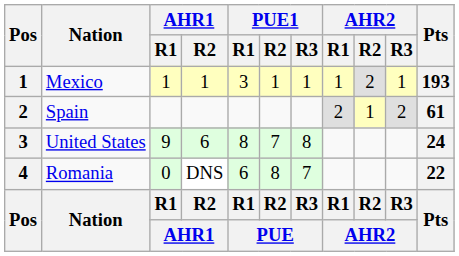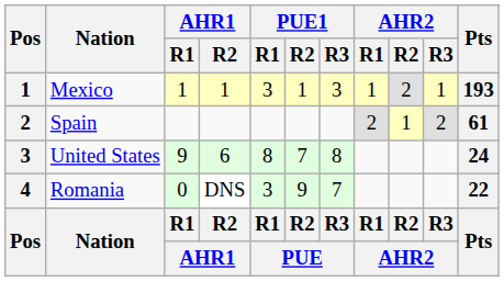 <table class="wikitable" style="font-size: 85%; text-align:center">
 <tr>
 <th rowspan=2>Pos</th>
 <th rowspan=2>Nation</th>
 <th colspan=2><a href='#'>AHR1</a><br></th>
 <th colspan=3><a href='#'>PUE1</a><br></th>
 <th colspan=3><a href='#'>AHR2</a><br></th>
 <th rowspan=2>Pts</th>
 </tr>
 <tr>
 <th>R1</th>
 <th>R2</th>
 <th>R1</th>
 <th>R2</th>
 <th>R3</th>
 <th>R1</th>
 <th>R2</th>
 <th>R3</th>
 </tr>
 <tr>
 <th>1</th>
 <td style="text-align:left"> <a href='#'>Mexico</a></td>
 <td style="background:#ffffbf">1</td>
 <td style="background:#ffffbf">1</td>
 <td style="background:#ffffbf">3</td>
 <td style="background:#ffffbf">1</td>
-<td style="background:#ffffbf">1</td>
+<td style="background:#ffffbf">3</td>
 <td style="background:#ffffbf">1</td>
 <td style="background:#dfdfdf">2</td>
 <td style="background:#ffffbf">1</td>
 <th>193</th>
 </tr>
 <tr>
 <th>2</th>
 <td style="text-align:left"> <a href='#'>Spain</a></td>
 <td></td>
 <td></td>
 <td></td>
 <td></td>
 <td></td>
 <td style="background:#dfdfdf">2</td>
 <td style="background:#ffffbf">1</td>
 <td style="background:#dfdfdf">2</td>
 <th>61</th>
 </tr>
 <tr>
 <th>3</th>
 <td style="text-align:left" nowrap> <a href='#'>United States</a></td>
 <td style="background:#dfffdf">9</td>
 <td style="background:#dfffdf">6</td>
 <td style="background:#dfffdf">8</td>
 <td style="background:#dfffdf">7</td>
 <td style="background:#dfffdf">8</td>
 <td></td>
 <td></td>
 <td></td>
 <th>24</th>
 </tr>
 <tr>
 <th>4</th>
 <td style="text-align:left"> <a href='#'>Romania</a></td>
 <td style="background:#dfffdf">0</td>
 <td style="background:#ffffff">DNS</td>
-<td style="background:#dfffdf">6</td>
-<td style="background:#dfffdf">8</td>
+<td style="background:#dfffdf">3</td>
+<td style="background:#dfffdf">9</td>
 <td style="background:#dfffdf">7</td>
 <td></td>
 <td></td>
 <td></td>
 <th>22</th>
 </tr>
 <tr>
 <th rowspan=2>Pos</th>
 <th rowspan=2>Nation</th>
 <th>R1</th>
 <th>R2</th>
 <th>R1</th>
 <th>R2</th>
 <th>R3</th>
 <th>R1</th>
 <th>R2</th>
 <th>R3</th>
 <th rowspan=2>Pts</th>
 </tr>
 <tr>
 <th colspan=2><a href='#'>AHR1</a><br></th>
 <th colspan=3><a href='#'>PUE</a><br></th>
 <th colspan=3><a href='#'>AHR2</a><br></th>
 </tr>
 </table>
